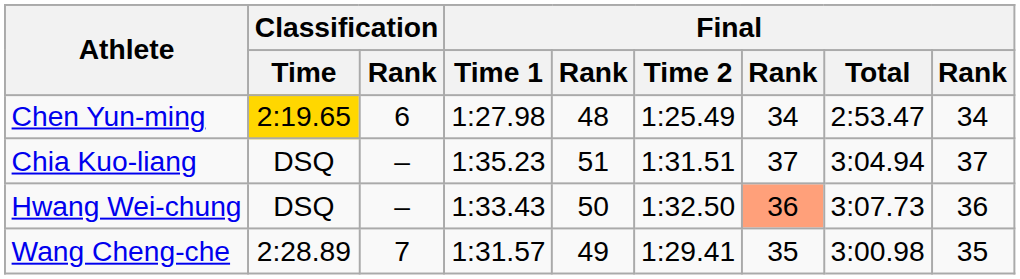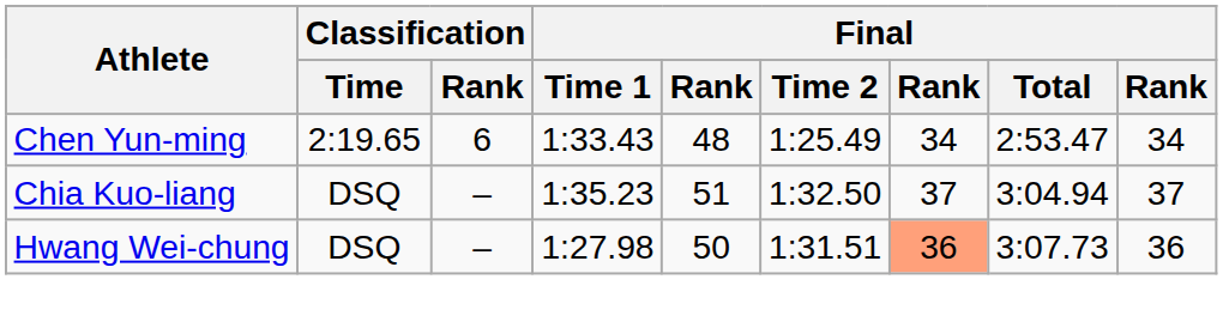 <table class="wikitable" style="font-size:90%">
 <tr>
 <th rowspan="2">Athlete</th>
 <th colspan="2">Classification</th>
 <th colspan="6">Final</th>
 </tr>
 <tr>
 <th>Time</th>
 <th>Rank</th>
 <th>Time 1</th>
 <th>Rank</th>
 <th>Time 2</th>
 <th>Rank</th>
 <th>Total</th>
 <th>Rank</th>
 </tr>
 <tr>
 <td><a href='#'>Chen Yun-ming</a></td>
-<td align="center" style="background: gold;">2:19.65</td>
+<td align="center">2:19.65</td>
 <td align="center">6</td>
-<td align="center">1:27.98</td>
+<td align="center">1:33.43</td>
 <td align="center">48</td>
 <td align="center">1:25.49</td>
 <td align="center">34</td>
 <td align="center">2:53.47</td>
 <td align="center">34</td>
 </tr>
 <tr>
 <td><a href='#'>Chia Kuo-liang</a></td>
 <td align="center">DSQ</td>
 <td align="center">–</td>
 <td align="center">1:35.23</td>
 <td align="center">51</td>
-<td align="center">1:31.51</td>
+<td align="center">1:32.50</td>
 <td align="center">37</td>
 <td align="center">3:04.94</td>
 <td align="center">37</td>
 </tr>
 <tr>
 <td><a href='#'>Hwang Wei-chung</a></td>
 <td align="center">DSQ</td>
 <td align="center">–</td>
-<td align="center">1:33.43</td>
+<td align="center">1:27.98</td>
 <td align="center">50</td>
-<td align="center">1:32.50</td>
+<td align="center">1:31.51</td>
 <td align="center" style="background: lightsalmon;">36</td>
 <td align="center">3:07.73</td>
 <td align="center">36</td>
 </tr>
-<tr>
-<td><a href='#'>Wang Cheng-che</a></td>
-<td align="center">2:28.89</td>
-<td align="center">7</td>
-<td align="center">1:31.57</td>
-<td align="center">49</td>
-<td align="center">1:29.41</td>
-<td align="center">35</td>
-<td align="center">3:00.98</td>
-<td align="center">35</td>
-</tr>
 </table>
